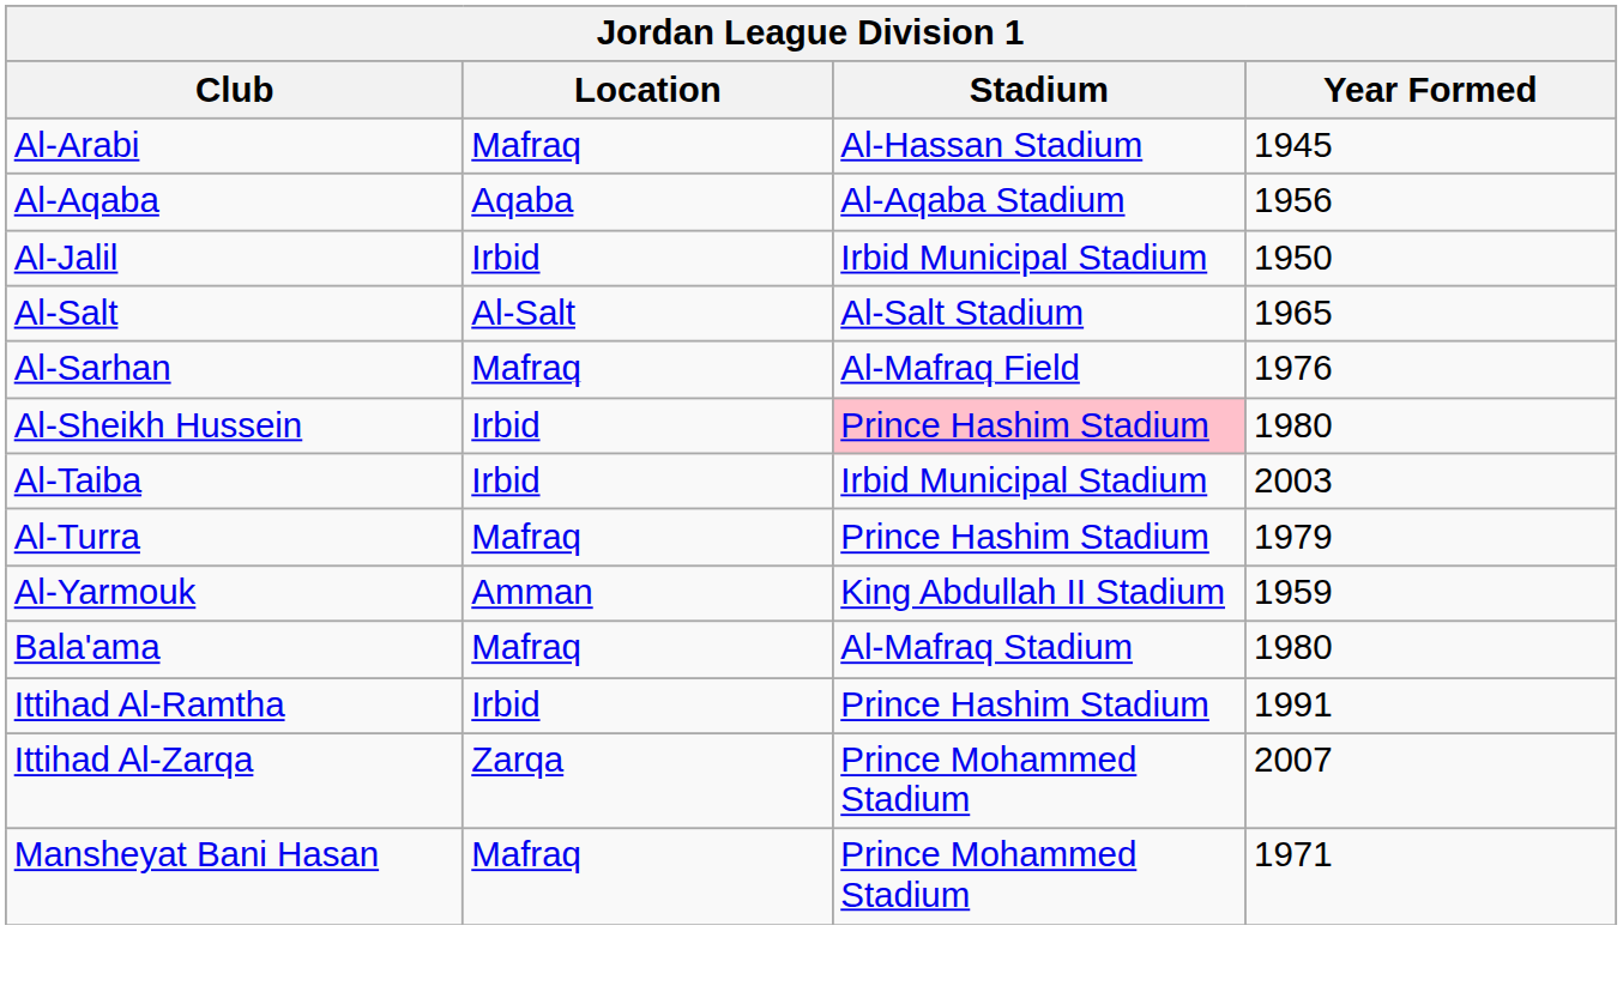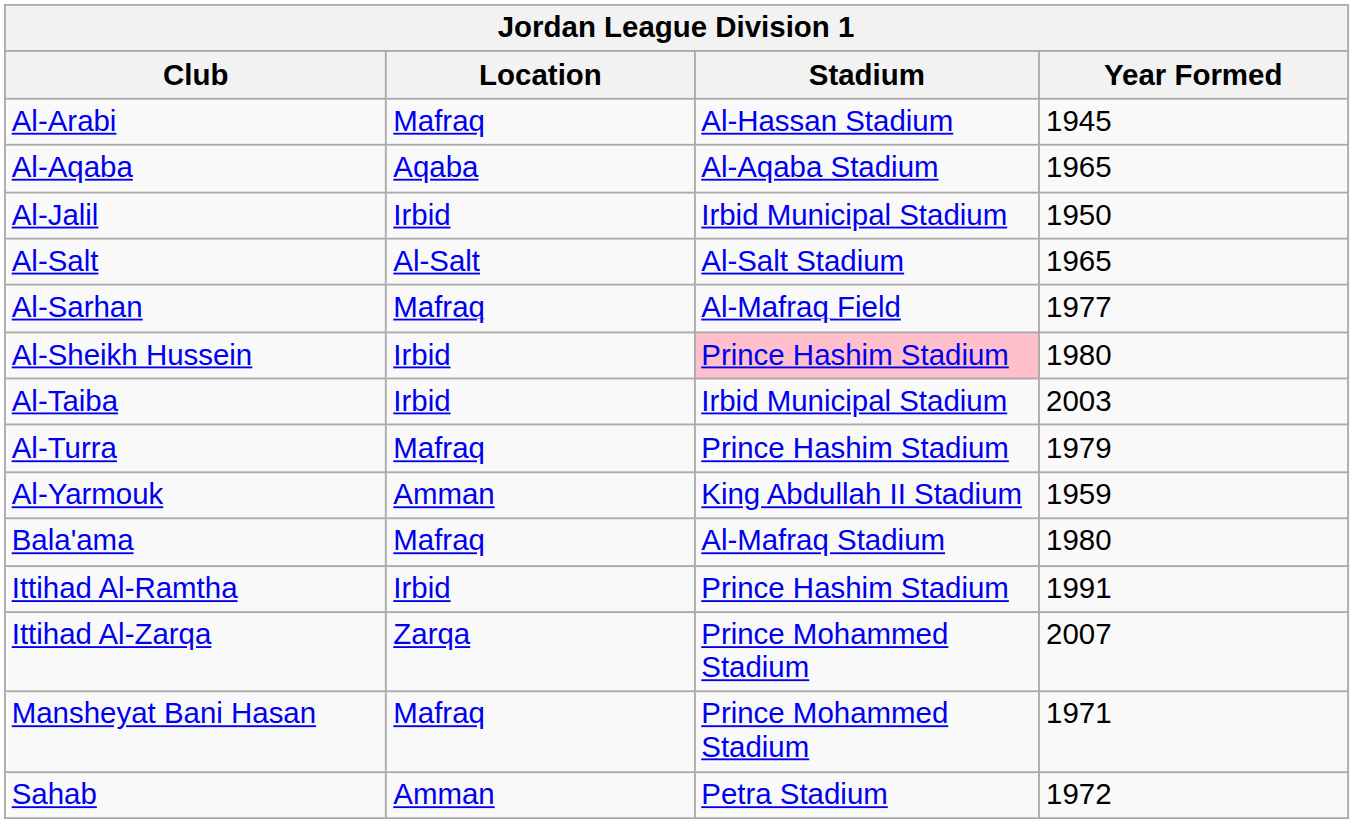 <table class="wikitable">
 <tr>
 <th colspan="4">Jordan League Division 1</th>
 </tr>
 <tr>
 <th style="width:200px;">Club</th>
 <th style="width:160px;">Location</th>
 <th style="width:180px;">Stadium</th>
 <th style="width:160px;">Year Formed</th>
 </tr>
 <tr style="vertical-align:top;">
 <td><a href='#'>Al-Arabi</a></td>
 <td><a href='#'>Mafraq</a></td>
 <td><a href='#'>Al-Hassan Stadium</a></td>
 <td>1945</td>
 </tr>
 <tr style="vertical-align:top;">
 <td><a href='#'>Al-Aqaba</a></td>
 <td><a href='#'>Aqaba</a></td>
 <td><a href='#'>Al-Aqaba Stadium</a></td>
-<td>1956</td>
+<td>1965</td>
 </tr>
 <tr style="vertical-align:top;">
 <td><a href='#'>Al-Jalil</a></td>
 <td><a href='#'>Irbid</a></td>
 <td><a href='#'>Irbid Municipal Stadium</a></td>
 <td>1950</td>
 </tr>
 <tr style="vertical-align:top;">
 <td><a href='#'>Al-Salt</a></td>
 <td><a href='#'>Al-Salt</a></td>
 <td><a href='#'>Al-Salt Stadium</a></td>
 <td>1965</td>
 </tr>
 <tr style="vertical-align:top;">
 <td><a href='#'>Al-Sarhan</a></td>
 <td><a href='#'>Mafraq</a></td>
 <td><a href='#'>Al-Mafraq Field</a></td>
-<td>1976</td>
+<td>1977</td>
 </tr>
 <tr style="vertical-align:top;">
 <td><a href='#'>Al-Sheikh Hussein</a></td>
 <td><a href='#'>Irbid</a></td>
 <td style="background: pink;"><a href='#'>Prince Hashim Stadium</a></td>
 <td>1980</td>
 </tr>
 <tr style="vertical-align:top;">
 <td><a href='#'>Al-Taiba</a></td>
 <td><a href='#'>Irbid</a></td>
 <td><a href='#'>Irbid Municipal Stadium</a></td>
 <td>2003</td>
 </tr>
 <tr style="vertical-align:top;">
 <td><a href='#'>Al-Turra</a></td>
 <td><a href='#'>Mafraq</a></td>
 <td><a href='#'>Prince Hashim Stadium</a></td>
 <td>1979</td>
 </tr>
 <tr style="vertical-align:top;">
 <td><a href='#'>Al-Yarmouk</a></td>
 <td><a href='#'>Amman</a></td>
 <td><a href='#'>King Abdullah II Stadium</a></td>
 <td>1959</td>
 </tr>
 <tr style="vertical-align:top;">
 <td><a href='#'>Bala'ama</a></td>
 <td><a href='#'>Mafraq</a></td>
 <td><a href='#'>Al-Mafraq Stadium</a></td>
 <td>1980</td>
 </tr>
 <tr style="vertical-align:top;">
 <td><a href='#'>Ittihad Al-Ramtha</a></td>
 <td><a href='#'>Irbid</a></td>
 <td><a href='#'>Prince Hashim Stadium</a></td>
 <td>1991</td>
 </tr>
 <tr style="vertical-align:top;">
 <td><a href='#'>Ittihad Al-Zarqa</a></td>
 <td><a href='#'>Zarqa</a></td>
 <td><a href='#'>Prince Mohammed Stadium</a></td>
 <td>2007</td>
 </tr>
 <tr style="vertical-align:top;">
 <td><a href='#'>Mansheyat Bani Hasan</a></td>
 <td><a href='#'>Mafraq</a></td>
 <td><a href='#'>Prince Mohammed Stadium</a></td>
 <td>1971</td>
 </tr>
+<tr style="vertical-align:top;">
+<td><a href='#'>Sahab</a></td>
+<td><a href='#'>Amman</a></td>
+<td><a href='#'>Petra Stadium</a></td>
+<td>1972</td>
+</tr>
 </table>
